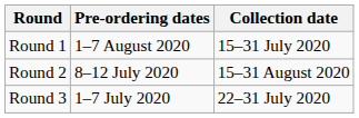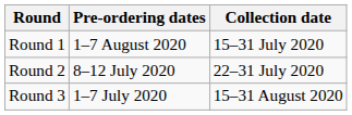 <table class="wikitable">
 <tr>
 <th>Round</th>
 <th>Pre-ordering dates</th>
 <th>Collection date</th>
 </tr>
 <tr>
 <td>Round 1</td>
 <td>1–7 August 2020</td>
 <td>15–31 July 2020</td>
 </tr>
 <tr>
 <td>Round 2</td>
 <td>8–12 July 2020</td>
-<td>15–31 August 2020</td>
+<td>22–31 July 2020</td>
 </tr>
 <tr>
 <td>Round 3</td>
 <td>1–7 July 2020</td>
-<td>22–31 July 2020</td>
+<td>15–31 August 2020</td>
 </tr>
 </table>
